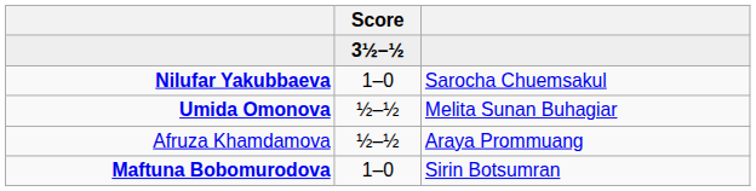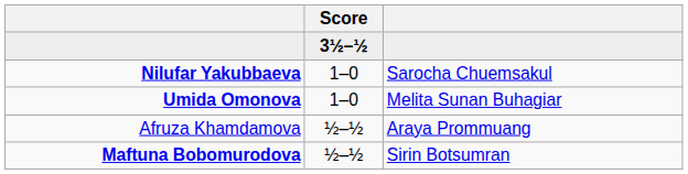 <table class="wikitable" style="text-align: center; ">
 <tr>
 <th align="right" width="270"></th>
 <th width="65">Score</th>
 <th align="left" width="270"></th>
 </tr>
 <tr style="background:#eeeeee;">
 <td align=right></td>
 <td align=center><strong>3½–½</strong></td>
 <td align=left></td>
 </tr>
 <tr>
 <td align=right><strong><a href='#'>Nilufar Yakubbaeva</a></strong></td>
 <td align=center>1–0</td>
 <td align=left><a href='#'>Sarocha Chuemsakul</a></td>
 </tr>
 <tr>
 <td align=right><strong><a href='#'>Umida Omonova</a></strong></td>
-<td align=center>½–½</td>
+<td align=center>1–0</td>
 <td align=left><a href='#'>Melita Sunan Buhagiar</a></td>
 </tr>
 <tr>
 <td align=right><a href='#'>Afruza Khamdamova</a></td>
 <td align=center>½–½</td>
 <td align=left><a href='#'>Araya Prommuang</a></td>
 </tr>
 <tr>
 <td align=right><strong><a href='#'>Maftuna Bobomurodova</a></strong></td>
-<td align=center>1–0</td>
+<td align=center>½–½</td>
 <td align=left><a href='#'>Sirin Botsumran</a></td>
 </tr>
 </table>
